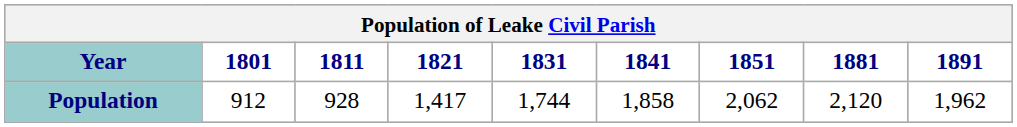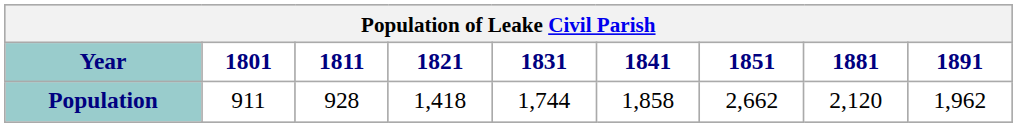 <table class="wikitable" style="font-size:90%; width:70%; border:0; text-align:center; line-height:120%;">
 <tr>
 <th colspan="12" style="text-align:center;font-size:90%;">Population of Leake <a href='#'>Civil Parish</a></th>
 </tr>
 <tr>
 <th style="background:#9cc; color:navy; height:17px;">Year</th>
 <th style="background:#fff; color:navy;">1801</th>
 <th style="background:#fff; color:navy;">1811</th>
 <th style="background:#fff; color:navy;">1821</th>
 <th style="background:#fff; color:navy;">1831</th>
 <th style="background:#fff; color:navy;">1841</th>
 <th style="background:#fff; color:navy;">1851</th>
 <th style="background:#fff; color:navy;">1881</th>
 <th style="background:#fff; color:navy;">1891</th>
 </tr>
 <tr style="text-align:center;">
 <th style="background:#9cc; color:navy; height:17px;">Population</th>
-<td style="background:#fff; color:black;">912</td>
+<td style="background:#fff; color:black;">911</td>
 <td style="background:#fff; color:black;">928</td>
-<td style="background:#fff; color:black;">1,417</td>
+<td style="background:#fff; color:black;">1,418</td>
 <td style="background:#fff; color:black;">1,744</td>
 <td style="background:#fff; color:black;">1,858</td>
-<td style="background:#fff; color:black;">2,062</td>
+<td style="background:#fff; color:black;">2,662</td>
 <td style="background:#fff; color:black;">2,120</td>
 <td style="background:#fff; color:black;">1,962</td>
 </tr>
 </table>
